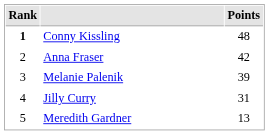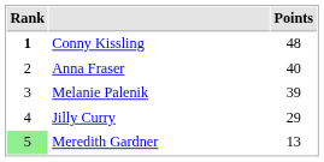 <table cellspacing="1" cellpadding="3" style="border:1px solid #AAAAAA;font-size:86%">
 <tr bgcolor="#E4E4E4">
 <th style="border-bottom:1px solid #AAAAAA" width=10>Rank</th>
 <th style="border-bottom:1px solid #AAAAAA" width=200></th>
 <th style="border-bottom:1px solid #AAAAAA" width=20>Points</th>
 </tr>
 <tr>
 <td align="center"><strong>1</strong></td>
 <td> <a href='#'>Conny Kissling</a></td>
 <td align=center>48</td>
 </tr>
 <tr>
 <td align="center">2</td>
 <td> <a href='#'>Anna Fraser</a></td>
-<td align=center>42</td>
+<td align=center>40</td>
 </tr>
 <tr>
 <td align="center">3</td>
 <td> <a href='#'>Melanie Palenik</a></td>
 <td align=center>39</td>
 </tr>
 <tr>
 <td align="center">4</td>
 <td> <a href='#'>Jilly Curry</a></td>
-<td align=center>31</td>
+<td align=center>29</td>
 </tr>
 <tr>
-<td align="center">5</td>
+<td align="center" style="background: lightgreen;">5</td>
 <td> <a href='#'>Meredith Gardner</a></td>
 <td align=center>13</td>
 </tr>
 </table>
